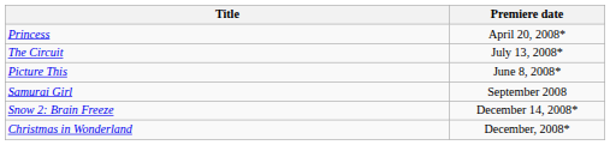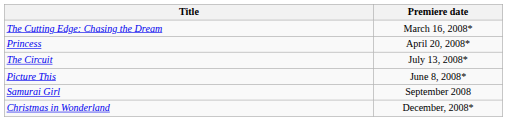 <table class="wikitable plainrowheaders sortable" style="width:50%;text-align:center;">
 <tr>
 <th scope="col" style="width:40%;">Title</th>
 <th scope="col" style="width:14%;">Premiere date</th>
+</tr>
+<tr>
+<td scope="row" style="text-align:left;"><em><a href='#'>The Cutting Edge: Chasing the Dream</a></em></td>
+<td>March 16, 2008*</td>
 </tr>
 <tr>
 <td scope="row" style="text-align:left;"><em><a href='#'>Princess</a></em></td>
 <td>April 20, 2008*</td>
 </tr>
 <tr>
 <td scope="row" style="text-align:left;"><em><a href='#'>The Circuit</a></em></td>
 <td>July 13, 2008*</td>
 </tr>
 <tr>
 <td scope="row" style="text-align:left;"><em><a href='#'>Picture This</a></em></td>
 <td>June 8, 2008*</td>
 </tr>
 <tr>
 <td scope="row" style="text-align:left;"><em><a href='#'>Samurai Girl</a></em></td>
 <td>September 2008</td>
 </tr>
 <tr>
-<td scope="row" style="text-align:left;"><em><a href='#'>Snow 2: Brain Freeze</a></em></td>
-<td>December 14, 2008*</td>
-</tr>
-<tr>
 <td scope="row" style="text-align:left;"><em><a href='#'>Christmas in Wonderland</a></em></td>
 <td>December, 2008*</td>
 </tr>
 </table>
